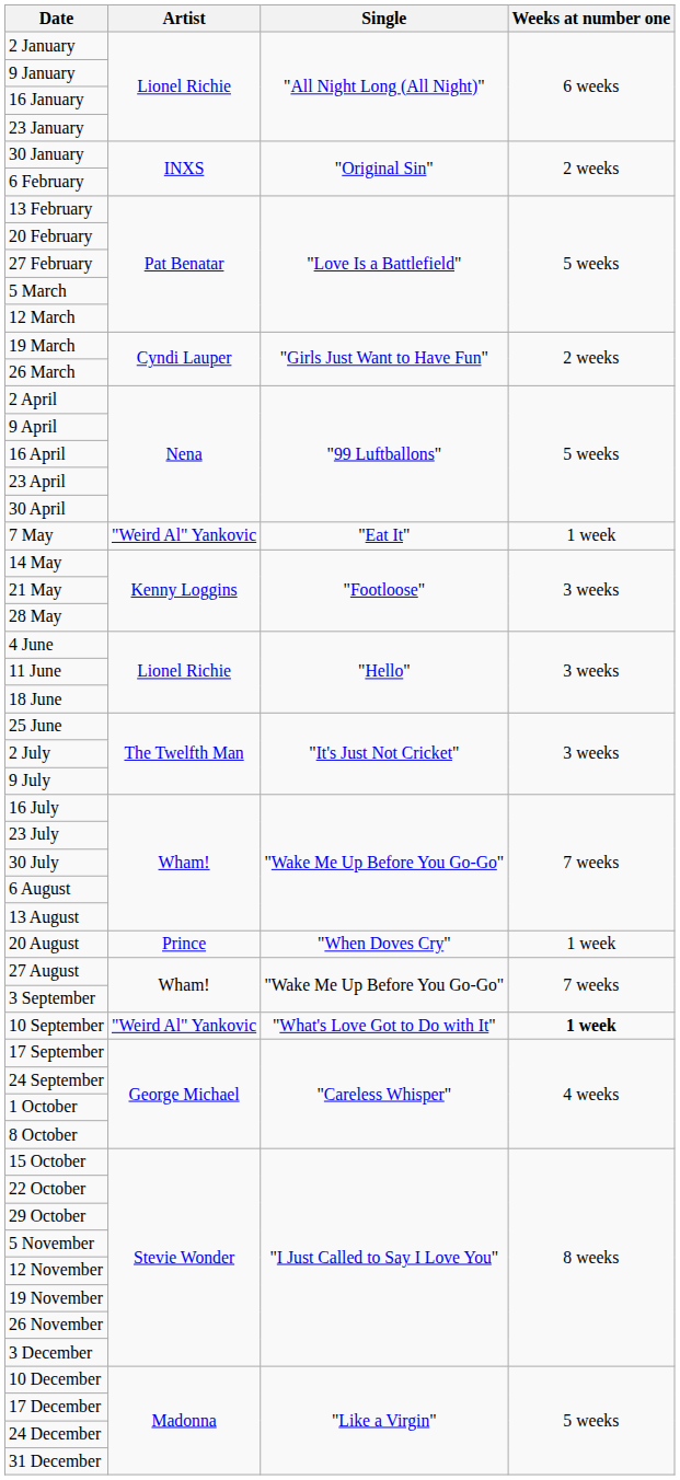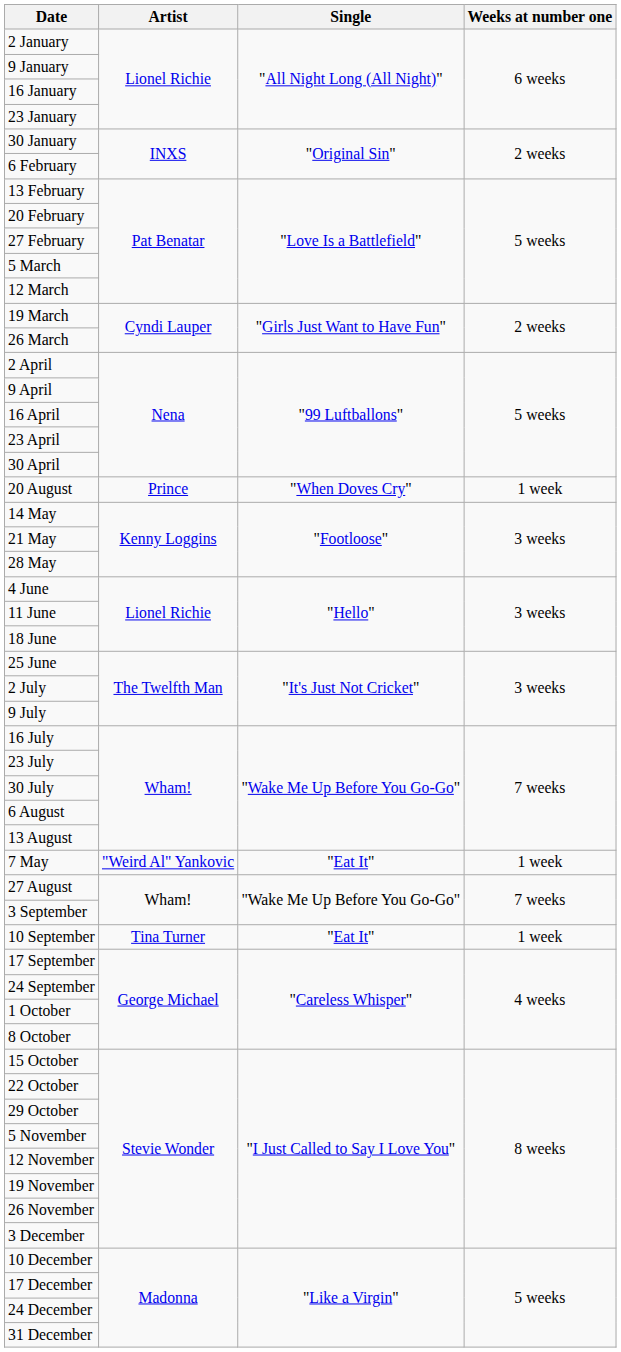 <table class="wikitable">
 <tr>
 <th>Date</th>
 <th>Artist</th>
 <th>Single</th>
 <th>Weeks at number one</th>
 </tr>
 <tr>
 <td>2 January</td>
 <td rowspan="4" align="center"><a href='#'>Lionel Richie</a></td>
 <td rowspan="4" align="center">"<a href='#'>All Night Long (All Night)</a>"</td>
 <td rowspan="4" align="center">6 weeks</td>
 </tr>
 <tr>
 <td>9 January</td>
 </tr>
 <tr>
 <td>16 January</td>
 </tr>
 <tr>
 <td>23 January</td>
 </tr>
 <tr>
 <td>30 January</td>
 <td rowspan="2" align="center"><a href='#'>INXS</a></td>
 <td rowspan="2" align="center">"<a href='#'>Original Sin</a>"</td>
 <td rowspan="2" align="center">2 weeks</td>
 </tr>
 <tr>
 <td>6 February</td>
 </tr>
 <tr>
 <td>13 February</td>
 <td rowspan="5" align="center"><a href='#'>Pat Benatar</a></td>
 <td rowspan="5" align="center">"<a href='#'>Love Is a Battlefield</a>"</td>
 <td rowspan="5" align="center">5 weeks</td>
 </tr>
 <tr>
 <td>20 February</td>
 </tr>
 <tr>
 <td>27 February</td>
 </tr>
 <tr>
 <td>5 March</td>
 </tr>
 <tr>
 <td>12 March</td>
 </tr>
 <tr>
 <td>19 March</td>
 <td rowspan="2" align="center"><a href='#'>Cyndi Lauper</a></td>
 <td rowspan="2" align="center">"<a href='#'>Girls Just Want to Have Fun</a>"</td>
 <td rowspan="2" align="center">2 weeks</td>
 </tr>
 <tr>
 <td>26 March</td>
 </tr>
 <tr>
 <td>2 April</td>
 <td rowspan="5" align="center"><a href='#'>Nena</a></td>
 <td rowspan="5" align="center">"<a href='#'>99 Luftballons</a>"</td>
 <td rowspan="5" align="center">5 weeks</td>
 </tr>
 <tr>
 <td>9 April</td>
 </tr>
 <tr>
 <td>16 April</td>
 </tr>
 <tr>
 <td>23 April</td>
 </tr>
 <tr>
 <td>30 April</td>
 </tr>
 <tr>
-<td>7 May</td>
-<td align="center"><a href='#'>"Weird Al" Yankovic</a></td>
-<td align="center">"<a href='#'>Eat It</a>"</td>
+<td>20 August</td>
+<td align="center"><a href='#'>Prince</a></td>
+<td align="center">"<a href='#'>When Doves Cry</a>"</td>
 <td align="center">1 week</td>
 </tr>
 <tr>
 <td>14 May</td>
 <td rowspan="3" align="center"><a href='#'>Kenny Loggins</a></td>
 <td rowspan="3" align="center">"<a href='#'>Footloose</a>"</td>
 <td rowspan="3" align="center">3 weeks</td>
 </tr>
 <tr>
 <td>21 May</td>
 </tr>
 <tr>
 <td>28 May</td>
 </tr>
 <tr>
 <td>4 June</td>
 <td rowspan="3" align="center"><a href='#'>Lionel Richie</a></td>
 <td rowspan="3" align="center">"<a href='#'>Hello</a>"</td>
 <td rowspan="3" align="center">3 weeks</td>
 </tr>
 <tr>
 <td>11 June</td>
 </tr>
 <tr>
 <td>18 June</td>
 </tr>
 <tr>
 <td>25 June</td>
 <td rowspan="3" align="center"><a href='#'>The Twelfth Man</a></td>
 <td rowspan="3" align="center">"<a href='#'>It's Just Not Cricket</a>"</td>
 <td rowspan="3" align="center">3 weeks</td>
 </tr>
 <tr>
 <td>2 July</td>
 </tr>
 <tr>
 <td>9 July</td>
 </tr>
 <tr>
 <td>16 July</td>
 <td rowspan="5" align="center"><a href='#'>Wham!</a></td>
 <td rowspan="5" align="center">"<a href='#'>Wake Me Up Before You Go-Go</a>"</td>
 <td rowspan="5" align="center">7 weeks</td>
 </tr>
 <tr>
 <td>23 July</td>
 </tr>
 <tr>
 <td>30 July</td>
 </tr>
 <tr>
 <td>6 August</td>
 </tr>
 <tr>
 <td>13 August</td>
 </tr>
 <tr>
-<td>20 August</td>
-<td align="center"><a href='#'>Prince</a></td>
-<td align="center">"<a href='#'>When Doves Cry</a>"</td>
+<td>7 May</td>
+<td align="center"><a href='#'>"Weird Al" Yankovic</a></td>
+<td align="center">"<a href='#'>Eat It</a>"</td>
 <td align="center">1 week</td>
 </tr>
 <tr>
 <td>27 August</td>
 <td rowspan="2" align="center">Wham!</td>
 <td rowspan="2" align="center">"Wake Me Up Before You Go-Go"</td>
 <td rowspan="2" align="center">7 weeks</td>
 </tr>
 <tr>
 <td>3 September</td>
 </tr>
 <tr>
 <td>10 September</td>
-<td align="center"><a href='#'>"Weird Al" Yankovic</a></td>
-<td align="center">"<a href='#'>What's Love Got to Do with It</a>"</td>
-<td align="center"><strong>1 week</strong></td>
+<td align="center"><a href='#'>Tina Turner</a></td>
+<td align="center">"<a href='#'>Eat It</a>"</td>
+<td align="center">1 week</td>
 </tr>
 <tr>
 <td>17 September</td>
 <td rowspan="4" align="center"><a href='#'>George Michael</a></td>
 <td rowspan="4" align="center">"<a href='#'>Careless Whisper</a>"</td>
 <td rowspan="4" align="center">4 weeks</td>
 </tr>
 <tr>
 <td>24 September</td>
 </tr>
 <tr>
 <td>1 October</td>
 </tr>
 <tr>
 <td>8 October</td>
 </tr>
 <tr>
 <td>15 October</td>
 <td rowspan="8" align="center"><a href='#'>Stevie Wonder</a></td>
 <td rowspan="8" align="center">"<a href='#'>I Just Called to Say I Love You</a>"</td>
 <td rowspan="8" align="center">8 weeks</td>
 </tr>
 <tr>
 <td>22 October</td>
 </tr>
 <tr>
 <td>29 October</td>
 </tr>
 <tr>
 <td>5 November</td>
 </tr>
 <tr>
 <td>12 November</td>
 </tr>
 <tr>
 <td>19 November</td>
 </tr>
 <tr>
 <td>26 November</td>
 </tr>
 <tr>
 <td>3 December</td>
 </tr>
 <tr>
 <td>10 December</td>
 <td rowspan="4" align="center"><a href='#'>Madonna</a></td>
 <td rowspan="4" align="center">"<a href='#'>Like a Virgin</a>"</td>
 <td rowspan="4" align="center">5 weeks</td>
 </tr>
 <tr>
 <td>17 December</td>
 </tr>
 <tr>
 <td>24 December</td>
 </tr>
 <tr>
 <td>31 December</td>
 </tr>
 </table>
